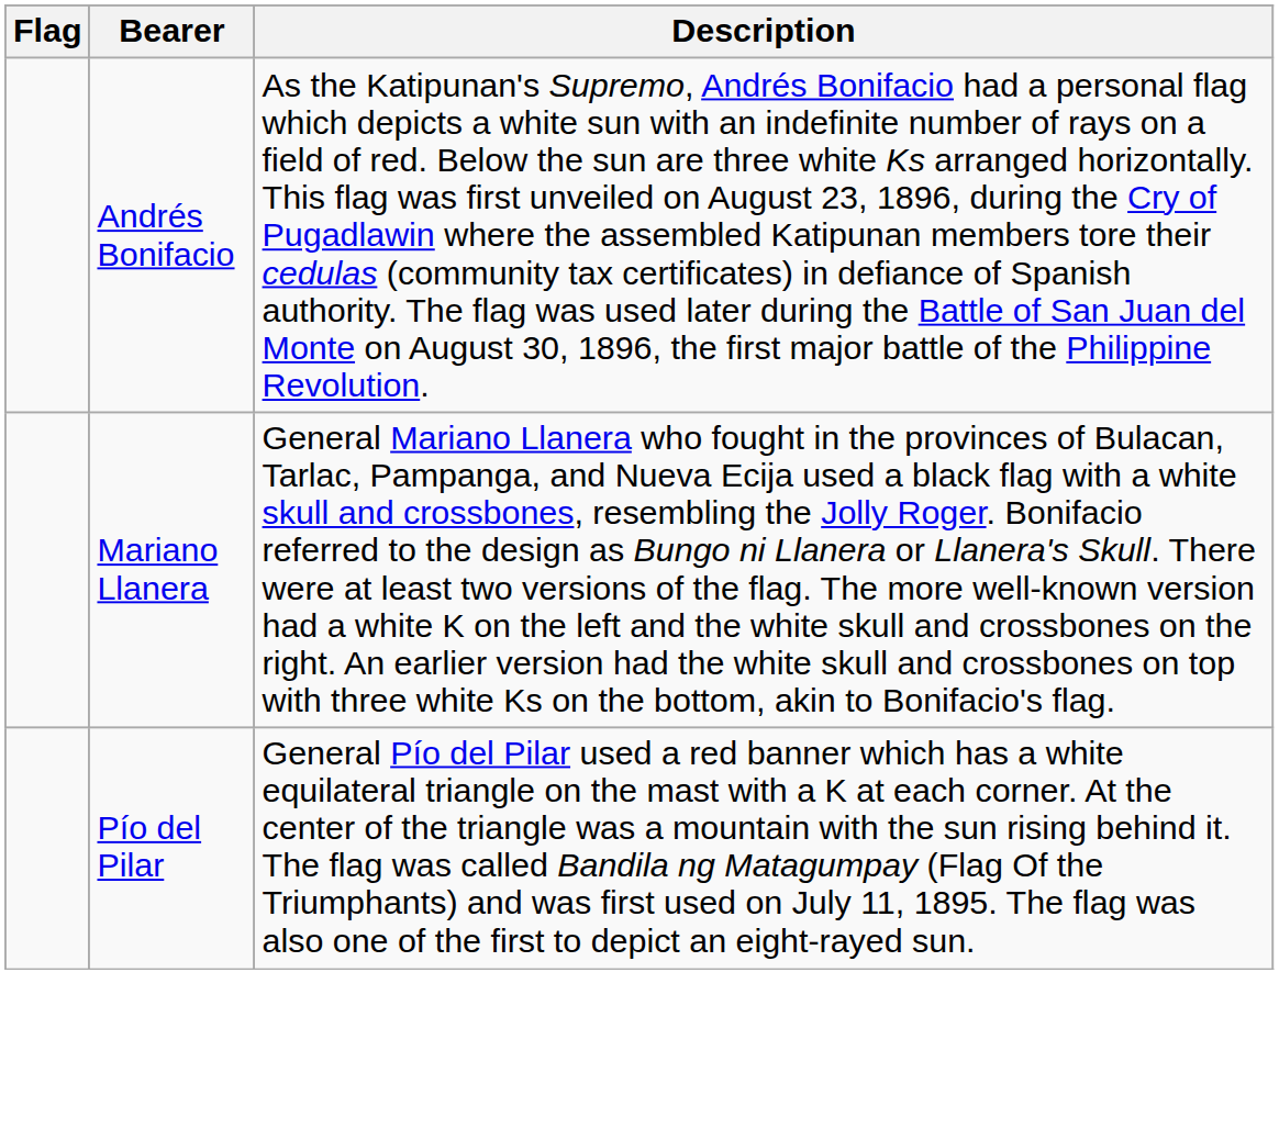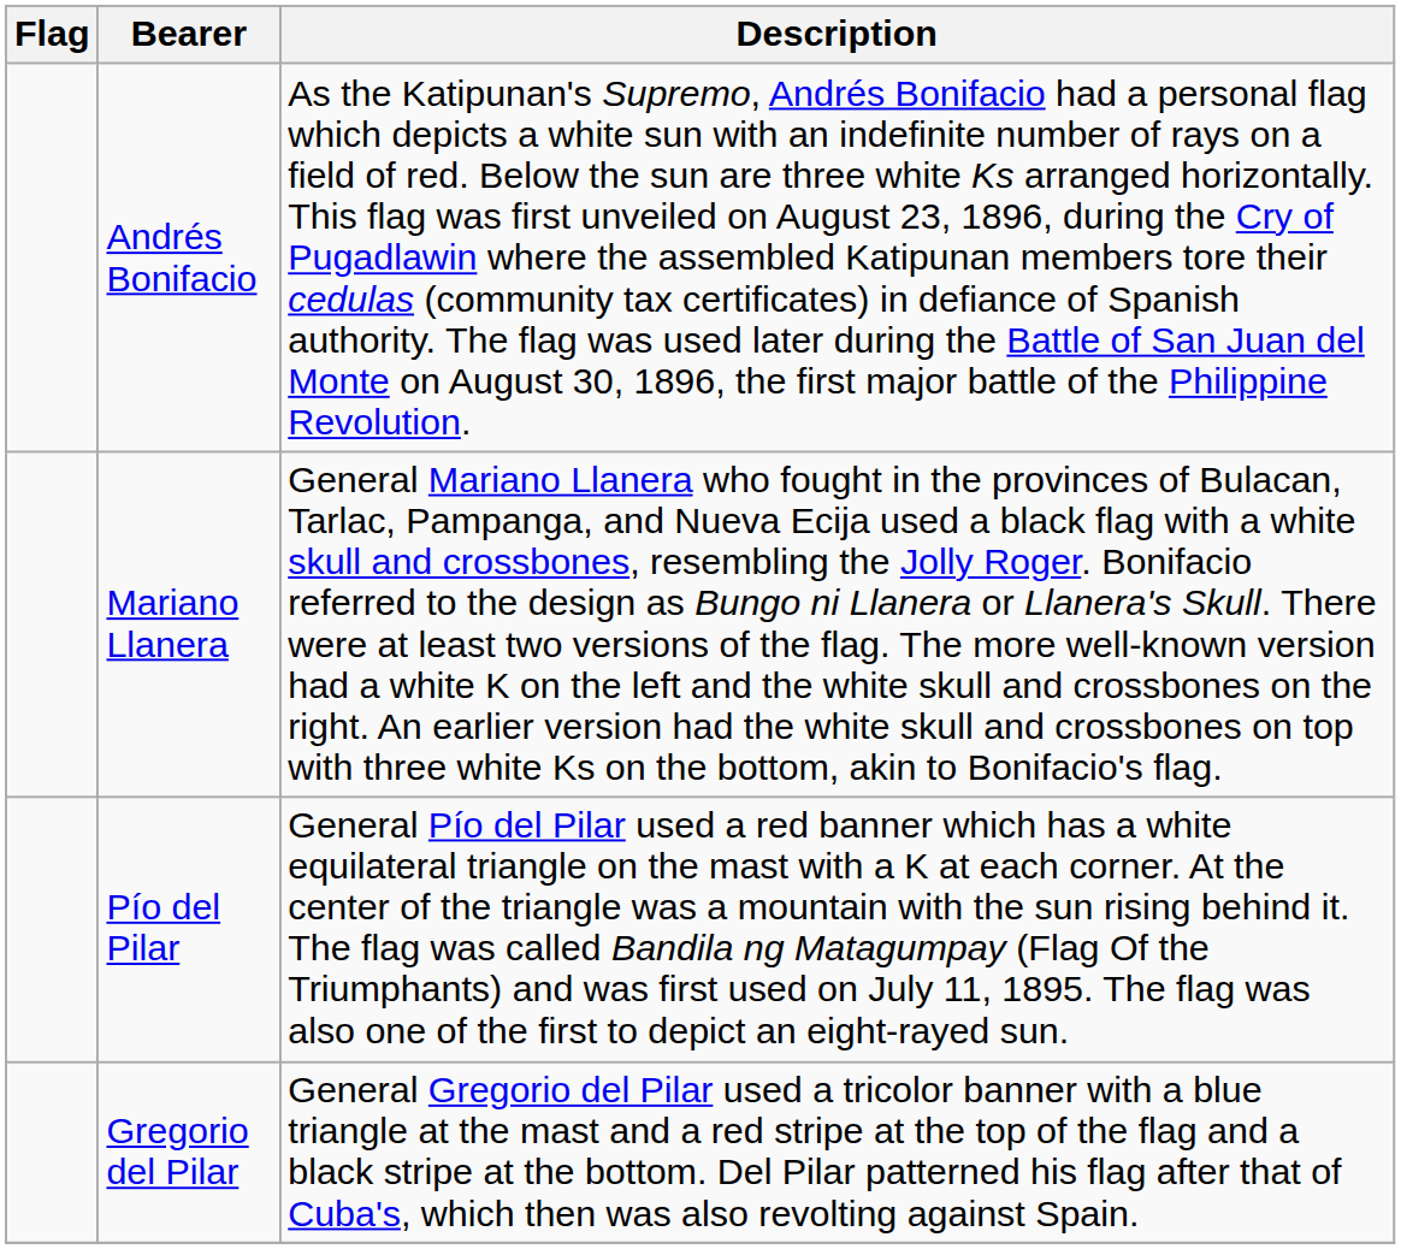 <table class="wikitable">
 <tr>
 <th style="width:110">Flag</th>
 <th>Bearer</th>
 <th style="width:680">Description</th>
 </tr>
 <tr>
 <td style="text-align:center"></td>
 <td><a href='#'>Andrés Bonifacio</a></td>
 <td>As the Katipunan's <em>Supremo</em>, <a href='#'>Andrés Bonifacio</a> had a personal flag which depicts a white sun with an indefinite number of rays on a field of red. Below the sun are three white <em>Ks</em> arranged horizontally. This flag was first unveiled on August 23, 1896, during the <a href='#'>Cry of Pugadlawin</a> where the assembled Katipunan members tore their <a href='#'><em>cedulas</em></a> (community tax certificates) in defiance of Spanish authority. The flag was used later during the <a href='#'>Battle of San Juan del Monte</a> on August 30, 1896, the first major battle of the <a href='#'>Philippine Revolution</a>.</td>
 </tr>
 <tr>
 <td style="text-align:center"></td>
 <td><a href='#'>Mariano Llanera</a></td>
 <td>General <a href='#'>Mariano Llanera</a> who fought in the provinces of Bulacan, Tarlac, Pampanga, and Nueva Ecija used a black flag with a white <a href='#'>skull and crossbones</a>, resembling the <a href='#'>Jolly Roger</a>. Bonifacio referred to the design as <em>Bungo ni Llanera</em> or <em>Llanera's Skull</em>. There were at least two versions of the flag. The more well-known version had a white K on the left and the white skull and crossbones on the right. An earlier version had the white skull and crossbones on top with three white Ks on the bottom, akin to Bonifacio's flag.</td>
 </tr>
 <tr>
 <td style="text-align:center"></td>
 <td><a href='#'>Pío del Pilar</a></td>
 <td>General <a href='#'>Pío del Pilar</a> used a red banner which has a white equilateral triangle on the mast with a K at each corner. At the center of the triangle was a mountain with the sun rising behind it. The flag was called <em>Bandila ng Matagumpay</em> (Flag Of the Triumphants) and was first used on July 11, 1895. The flag was also one of the first to depict an eight-rayed sun.</td>
 </tr>
 <tr>
+<td style="text-align:center"></td>
+<td><a href='#'>Gregorio del Pilar</a></td>
+<td>General <a href='#'>Gregorio del Pilar</a> used a tricolor banner with a blue triangle at the mast and a red stripe at the top of the flag and a black stripe at the bottom. Del Pilar patterned his flag after that of <a href='#'>Cuba's</a>, which then was also revolting against Spain.</td>
+</tr>
+<tr>
 </tr>
 </table>
